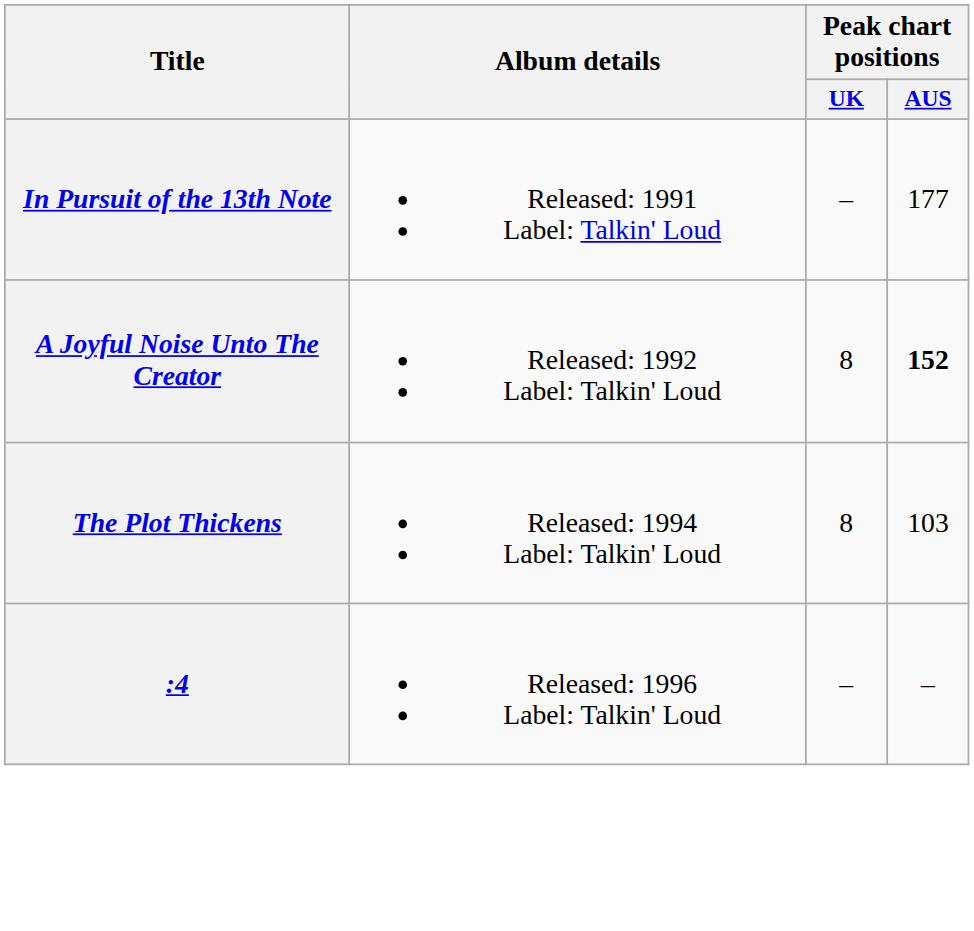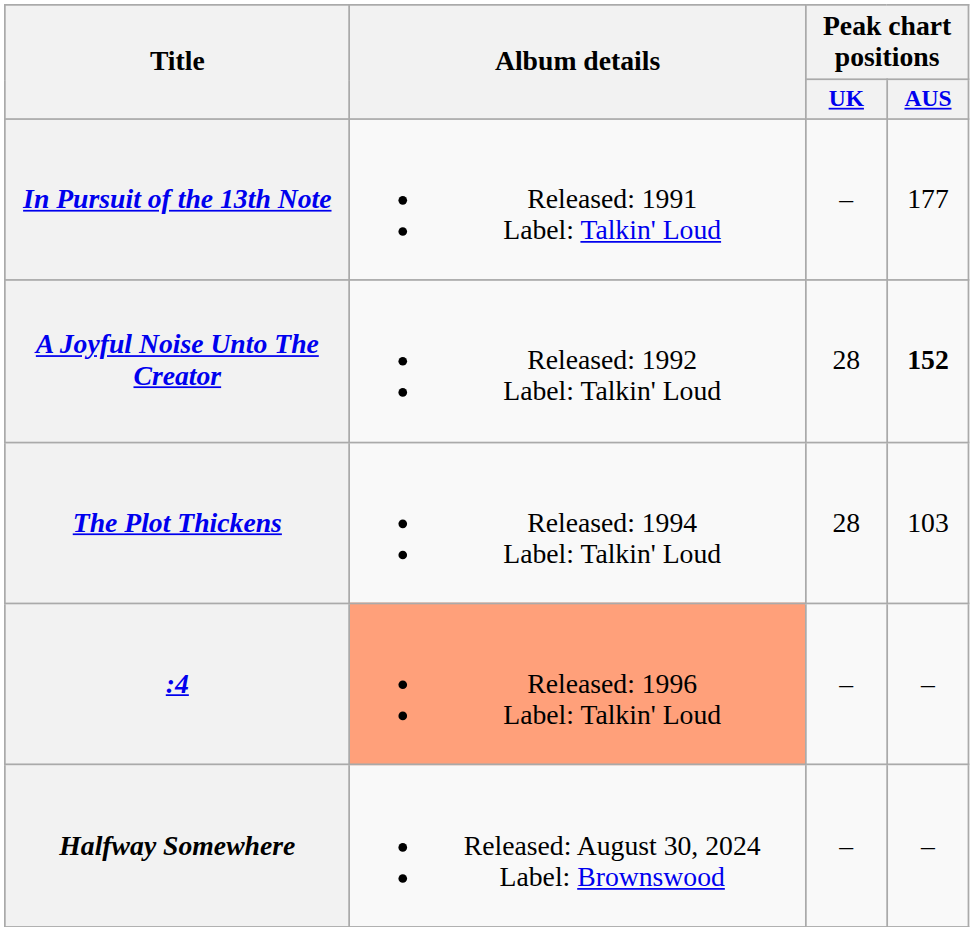 <table class="wikitable plainrowheaders" style="text-align:center;" border="1">
 <tr>
 <th scope="col" rowspan="2" style="width:12em;">Title</th>
 <th scope="col" rowspan="2" style="width:16em;">Album details</th>
 <th scope="col" colspan="2">Peak chart<br>positions</th>
 </tr>
 <tr>
 <th scope="col" style="width:3em; font-size:85%"><a href='#'>UK</a><br></th>
 <th scope="col" style="width:3em; font-size:85%"><a href='#'>AUS</a><br></th>
 </tr>
 <tr>
 <th scope="row"><em><a href='#'>In Pursuit of the 13th Note</a></em></th>
 <td><br><ul><li>Released: 1991</li><li>Label: <a href='#'>Talkin' Loud</a></li></ul></td>
 <td>–</td>
 <td>177</td>
 </tr>
 <tr>
 <th scope="row"><em><a href='#'>A Joyful Noise Unto The Creator</a></em></th>
 <td><br><ul><li>Released: 1992</li><li>Label: Talkin' Loud</li></ul></td>
-<td>8</td>
+<td>28</td>
 <td><strong>152</strong></td>
 </tr>
 <tr>
 <th scope="row"><em><a href='#'>The Plot Thickens</a></em></th>
 <td><br><ul><li>Released: 1994</li><li>Label: Talkin' Loud</li></ul></td>
-<td>8</td>
+<td>28</td>
 <td>103</td>
 </tr>
 <tr>
 <th scope="row"><em><a href='#'>:4</a></em></th>
-<td><br><ul><li>Released: 1996</li><li>Label: Talkin' Loud</li></ul></td>
+<td style="background: lightsalmon;"><br><ul><li>Released: 1996</li><li>Label: Talkin' Loud</li></ul></td>
+<td>–</td>
+<td>–</td>
+</tr>
+<tr>
+<th scope="row"><em>Halfway Somewhere</em></th>
+<td><br><ul><li>Released: August 30, 2024</li><li>Label: <a href='#'>Brownswood</a></li></ul></td>
 <td>–</td>
 <td>–</td>
 </tr>
 </table>
